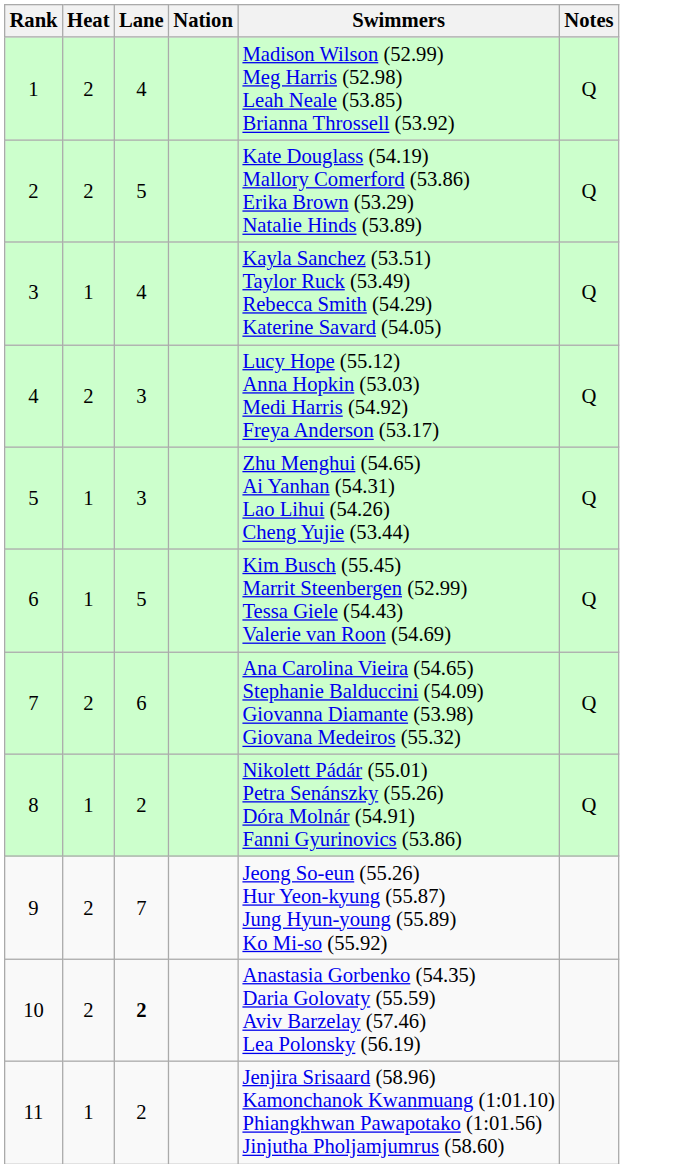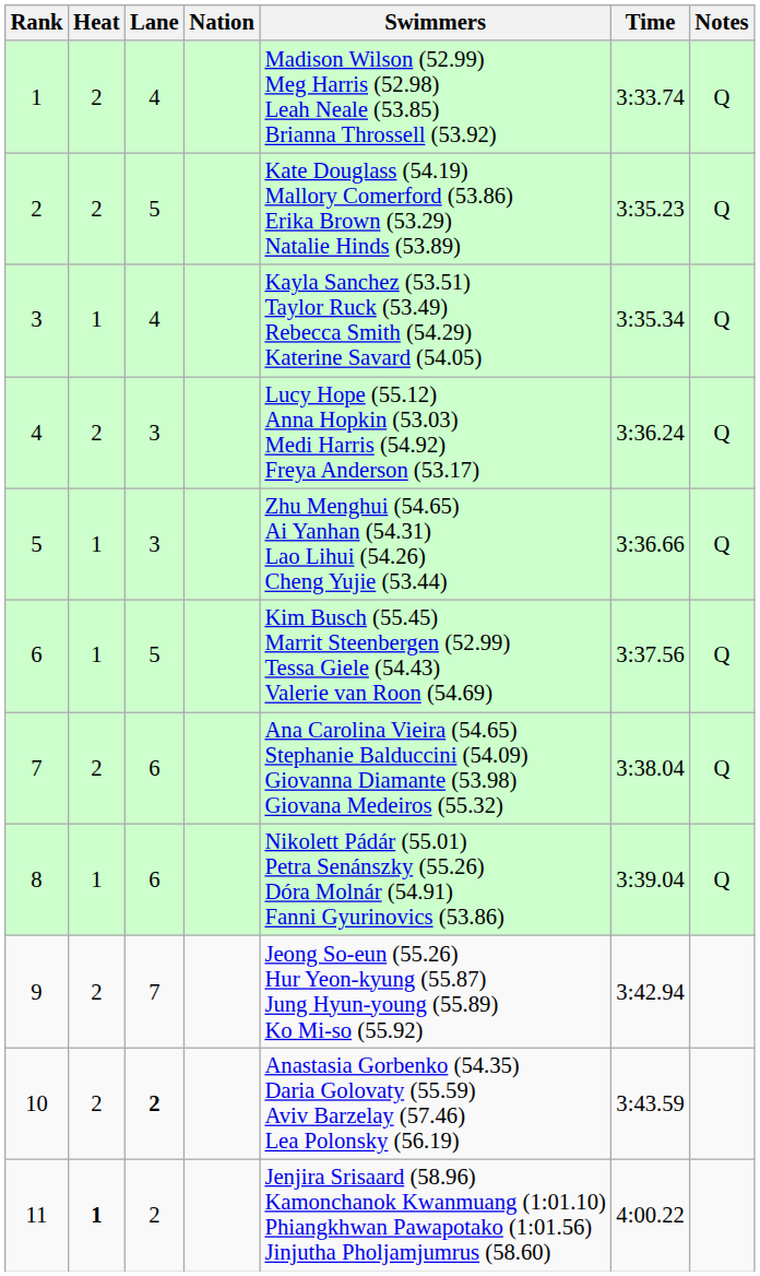 <table class="wikitable sortable" style="text-align:center">
 <tr>
 <th>Rank</th>
 <th>Heat</th>
 <th>Lane</th>
 <th>Nation</th>
 <th>Swimmers</th>
+<th>Time</th>
 <th>Notes</th>
 </tr>
 <tr bgcolor=ccffcc>
 <td>1</td>
 <td>2</td>
 <td>4</td>
 <td align=left></td>
 <td align=left><a href='#'>Madison Wilson</a> (52.99)<br><a href='#'>Meg Harris</a> (52.98)<br><a href='#'>Leah Neale</a> (53.85)<br><a href='#'>Brianna Throssell</a> (53.92)</td>
+<td>3:33.74</td>
 <td>Q</td>
 </tr>
 <tr bgcolor=ccffcc>
 <td>2</td>
 <td>2</td>
 <td>5</td>
 <td align=left></td>
 <td align=left><a href='#'>Kate Douglass</a> (54.19)<br><a href='#'>Mallory Comerford</a> (53.86)<br><a href='#'>Erika Brown</a> (53.29)<br><a href='#'>Natalie Hinds</a> (53.89)</td>
+<td>3:35.23</td>
 <td>Q</td>
 </tr>
 <tr bgcolor=ccffcc>
 <td>3</td>
 <td>1</td>
 <td>4</td>
 <td align=left></td>
 <td align=left><a href='#'>Kayla Sanchez</a> (53.51)<br><a href='#'>Taylor Ruck</a> (53.49)<br><a href='#'>Rebecca Smith</a> (54.29)<br><a href='#'>Katerine Savard</a> (54.05)</td>
+<td>3:35.34</td>
 <td>Q</td>
 </tr>
 <tr bgcolor=ccffcc>
 <td>4</td>
 <td>2</td>
 <td>3</td>
 <td align=left></td>
 <td align=left><a href='#'>Lucy Hope</a> (55.12)<br><a href='#'>Anna Hopkin</a> (53.03)<br><a href='#'>Medi Harris</a> (54.92)<br><a href='#'>Freya Anderson</a> (53.17)</td>
+<td>3:36.24</td>
 <td>Q</td>
 </tr>
 <tr bgcolor=ccffcc>
 <td>5</td>
 <td>1</td>
 <td>3</td>
 <td align=left></td>
 <td align=left><a href='#'>Zhu Menghui</a> (54.65)<br><a href='#'>Ai Yanhan</a> (54.31)<br><a href='#'>Lao Lihui</a> (54.26)<br><a href='#'>Cheng Yujie</a> (53.44)</td>
+<td>3:36.66</td>
 <td>Q</td>
 </tr>
 <tr bgcolor=ccffcc>
 <td>6</td>
 <td>1</td>
 <td>5</td>
 <td align=left></td>
 <td align=left><a href='#'>Kim Busch</a> (55.45)<br><a href='#'>Marrit Steenbergen</a> (52.99)<br><a href='#'>Tessa Giele</a> (54.43)<br><a href='#'>Valerie van Roon</a> (54.69)</td>
+<td>3:37.56</td>
 <td>Q</td>
 </tr>
 <tr bgcolor=ccffcc>
 <td>7</td>
 <td>2</td>
 <td>6</td>
 <td align=left></td>
 <td align=left><a href='#'>Ana Carolina Vieira</a> (54.65)<br><a href='#'>Stephanie Balduccini</a> (54.09)<br><a href='#'>Giovanna Diamante</a> (53.98)<br><a href='#'>Giovana Medeiros</a> (55.32)</td>
+<td>3:38.04</td>
 <td>Q</td>
 </tr>
 <tr bgcolor=ccffcc>
 <td>8</td>
 <td>1</td>
-<td>2</td>
+<td>6</td>
 <td align=left></td>
 <td align=left><a href='#'>Nikolett Pádár</a> (55.01)<br><a href='#'>Petra Senánszky</a> (55.26)<br><a href='#'>Dóra Molnár</a> (54.91)<br><a href='#'>Fanni Gyurinovics</a> (53.86)</td>
+<td>3:39.04</td>
 <td>Q</td>
 </tr>
 <tr>
 <td>9</td>
 <td>2</td>
 <td>7</td>
 <td align=left></td>
 <td align=left><a href='#'>Jeong So-eun</a> (55.26)<br><a href='#'>Hur Yeon-kyung</a> (55.87)<br><a href='#'>Jung Hyun-young</a> (55.89)<br><a href='#'>Ko Mi-so</a> (55.92)</td>
+<td>3:42.94</td>
 <td></td>
 </tr>
 <tr>
 <td>10</td>
 <td>2</td>
 <td><strong>2</strong></td>
 <td align=left></td>
 <td align=left><a href='#'>Anastasia Gorbenko</a> (54.35)<br><a href='#'>Daria Golovaty</a> (55.59)<br><a href='#'>Aviv Barzelay</a> (57.46)<br><a href='#'>Lea Polonsky</a> (56.19)</td>
+<td>3:43.59</td>
 <td></td>
 </tr>
 <tr>
 <td>11</td>
-<td>1</td>
+<td><strong>1</strong></td>
 <td>2</td>
 <td align=left></td>
 <td align=left><a href='#'>Jenjira Srisaard</a> (58.96)<br><a href='#'>Kamonchanok Kwanmuang</a> (1:01.10)<br><a href='#'>Phiangkhwan Pawapotako</a> (1:01.56)<br><a href='#'>Jinjutha Pholjamjumrus</a> (58.60)</td>
+<td>4:00.22</td>
 <td></td>
 </tr>
 </table>
